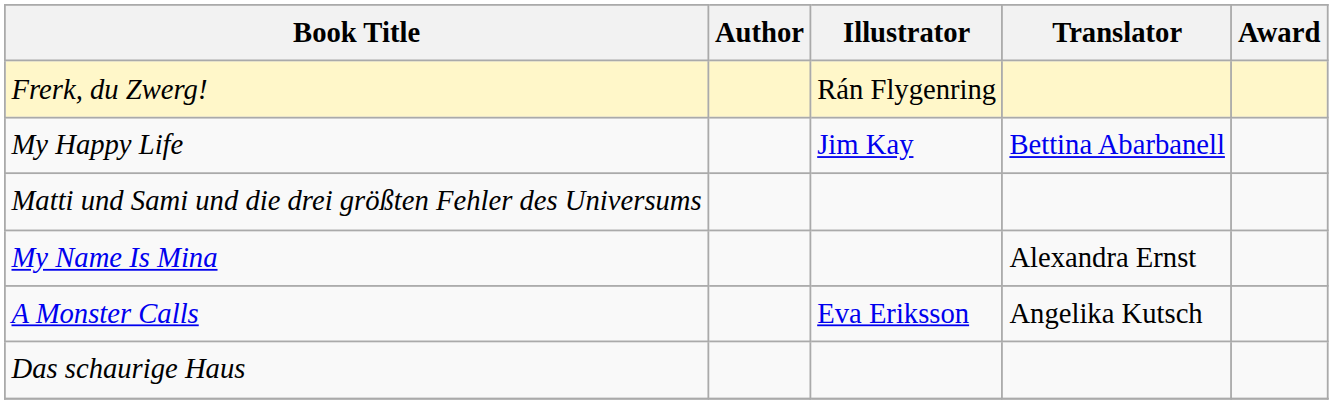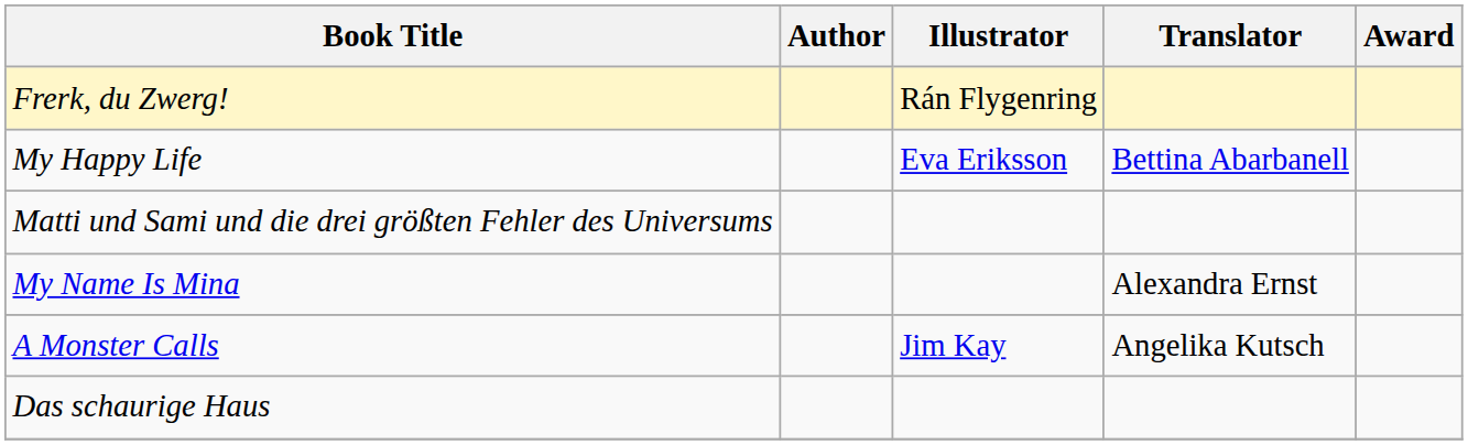 <table class="wikitable sortable mw-collapsible" style="font-size:1.00em; line-height:1.5em;">
 <tr>
 <th scope="col">Book Title</th>
 <th scope="col">Author</th>
 <th scope="col">Illustrator</th>
 <th scope="col">Translator</th>
 <th scope="col">Award</th>
 </tr>
 <tr style="background:#fff7c9">
 <td><em>Frerk, du Zwerg!</em></td>
 <td></td>
 <td>Rán Flygenring</td>
 <td></td>
 <td> </td>
 </tr>
 <tr>
 <td><em>My Happy Life</em></td>
 <td></td>
-<td><a href='#'>Jim Kay</a></td>
+<td><a href='#'>Eva Eriksson</a></td>
 <td><a href='#'>Bettina Abarbanell</a></td>
 <td></td>
 </tr>
 <tr>
 <td><em>Matti und Sami und die drei größten Fehler des Universums</em></td>
 <td></td>
 <td></td>
 <td></td>
 <td></td>
 </tr>
 <tr>
 <td><em><a href='#'>My Name Is Mina</a></em></td>
 <td></td>
 <td></td>
 <td>Alexandra Ernst</td>
 <td></td>
 </tr>
 <tr>
 <td><em><a href='#'>A Monster Calls</a></em></td>
 <td></td>
-<td><a href='#'>Eva Eriksson</a></td>
+<td><a href='#'>Jim Kay</a></td>
 <td>Angelika Kutsch</td>
 <td></td>
 </tr>
 <tr>
 <td><em>Das schaurige Haus</em></td>
 <td></td>
 <td></td>
 <td></td>
 <td></td>
 </tr>
 <tr style="background:#fff7c9">
 </tr>
 </table>
